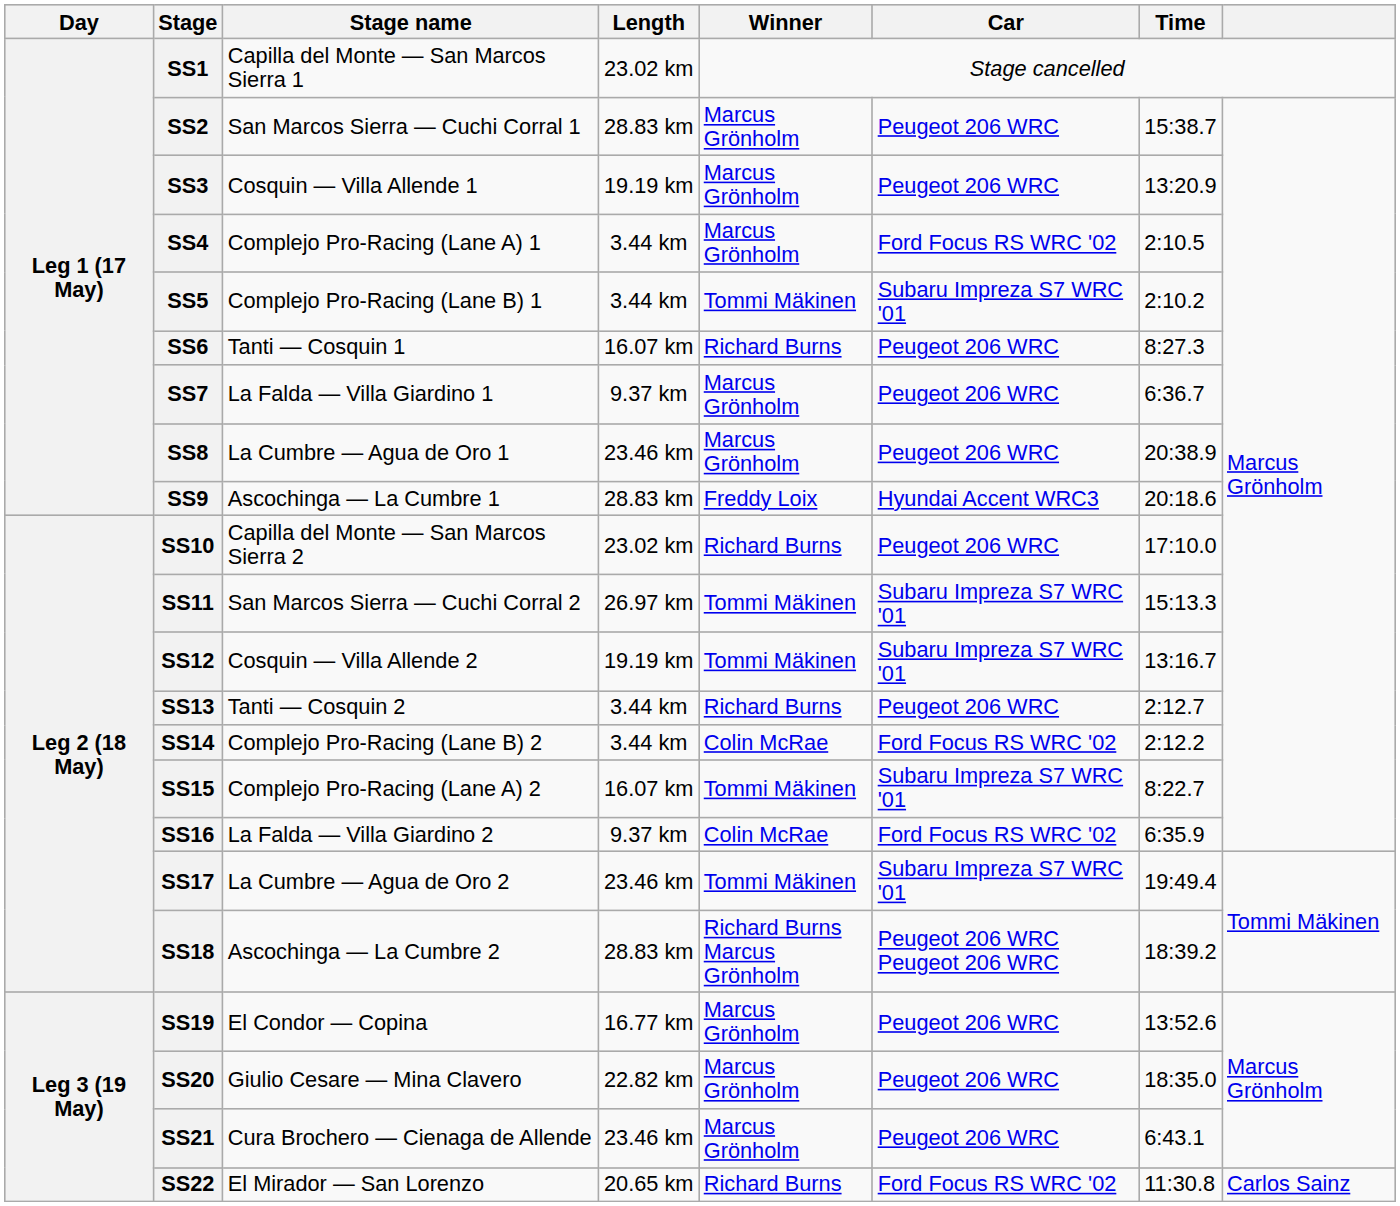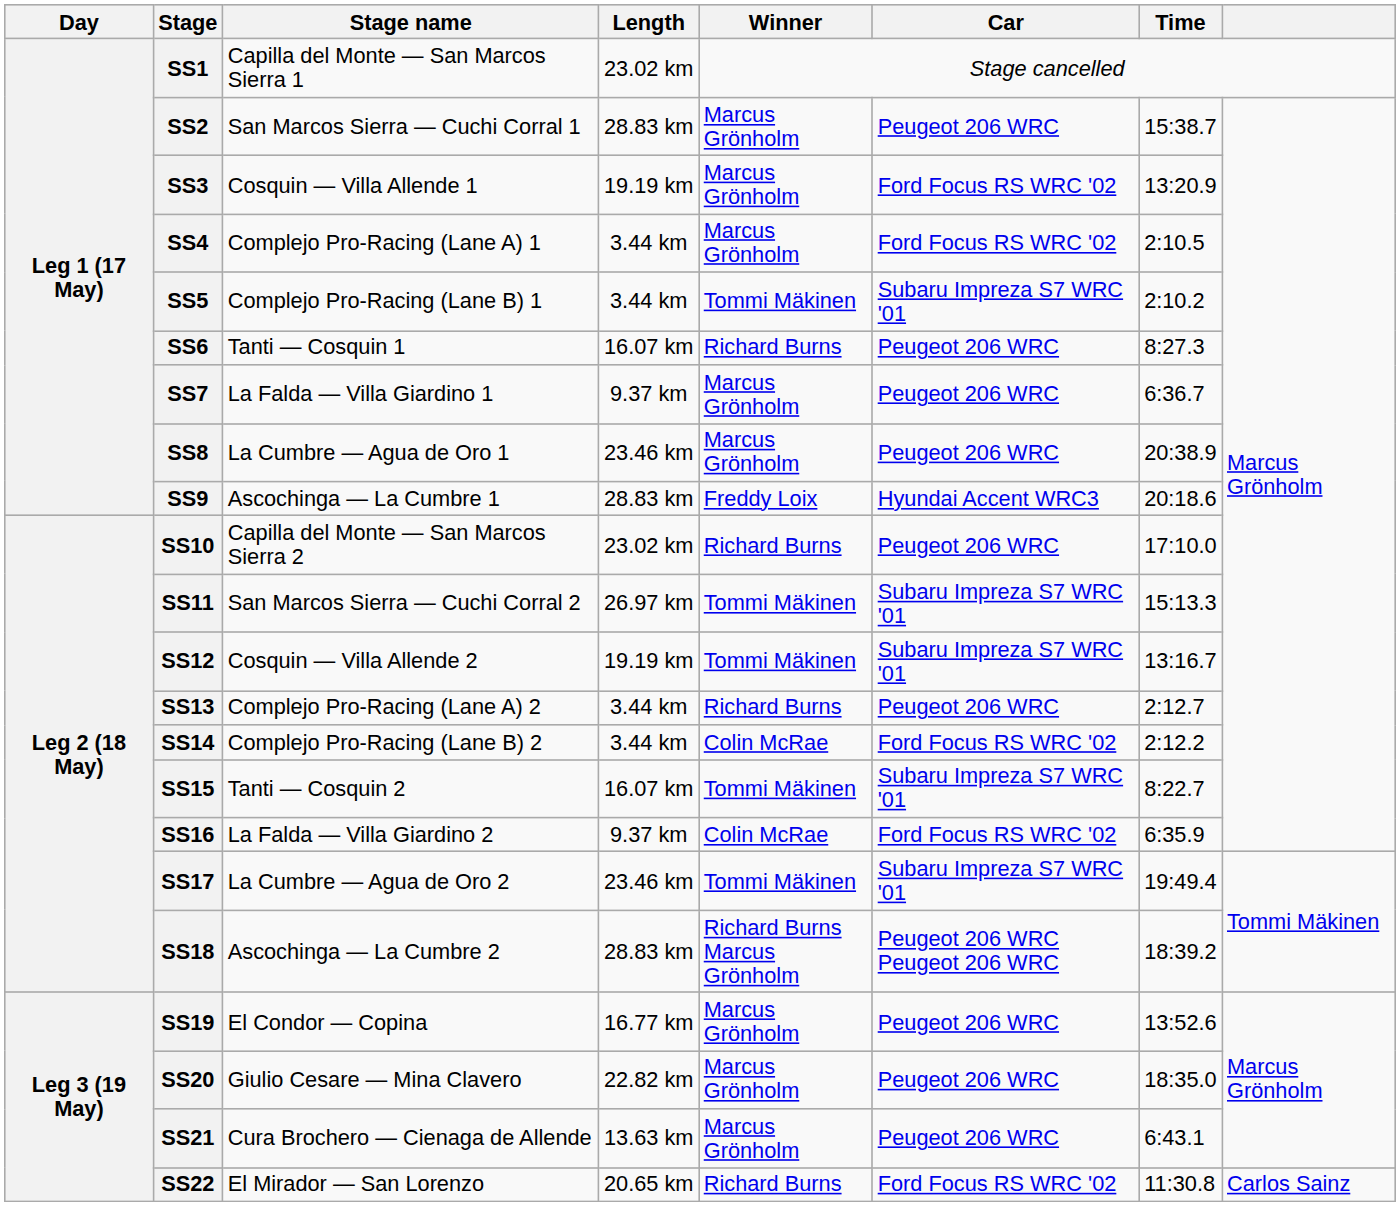 <table class="wikitable" style="font-size: 85%;">
 <tr>
 <th>Day</th>
 <th>Stage</th>
 <th>Stage name</th>
 <th>Length</th>
 <th>Winner</th>
 <th>Car</th>
 <th>Time</th>
 <th></th>
 </tr>
 <tr>
 <th rowspan="9">Leg 1 (17 May)</th>
 <th>SS1</th>
 <td>Capilla del Monte — San Marcos Sierra 1</td>
 <td align="center">23.02 km</td>
 <td colspan="4" align="center"><em>Stage cancelled</em></td>
 </tr>
 <tr>
 <th>SS2</th>
 <td>San Marcos Sierra — Cuchi Corral 1</td>
 <td align="center">28.83 km</td>
 <td> <a href='#'>Marcus Grönholm</a></td>
 <td><a href='#'>Peugeot 206 WRC</a></td>
 <td>15:38.7</td>
 <td rowspan="15"> <a href='#'>Marcus Grönholm</a></td>
 </tr>
 <tr>
 <th>SS3</th>
 <td>Cosquin — Villa Allende 1</td>
 <td align="center">19.19 km</td>
 <td> <a href='#'>Marcus Grönholm</a></td>
-<td><a href='#'>Peugeot 206 WRC</a></td>
+<td><a href='#'>Ford Focus RS WRC '02</a></td>
 <td>13:20.9</td>
 </tr>
 <tr>
 <th>SS4</th>
 <td>Complejo Pro-Racing (Lane A) 1</td>
 <td align="center">3.44 km</td>
 <td> <a href='#'>Marcus Grönholm</a></td>
 <td><a href='#'>Ford Focus RS WRC '02</a></td>
 <td>2:10.5</td>
 </tr>
 <tr>
 <th>SS5</th>
 <td>Complejo Pro-Racing (Lane B) 1</td>
 <td align="center">3.44 km</td>
 <td> <a href='#'>Tommi Mäkinen</a></td>
 <td><a href='#'>Subaru Impreza S7 WRC '01</a></td>
 <td>2:10.2</td>
 </tr>
 <tr>
 <th>SS6</th>
 <td>Tanti — Cosquin 1</td>
 <td align="center">16.07 km</td>
 <td> <a href='#'>Richard Burns</a></td>
 <td><a href='#'>Peugeot 206 WRC</a></td>
 <td>8:27.3</td>
 </tr>
 <tr>
 <th>SS7</th>
 <td>La Falda — Villa Giardino 1</td>
 <td align="center">9.37 km</td>
 <td> <a href='#'>Marcus Grönholm</a></td>
 <td><a href='#'>Peugeot 206 WRC</a></td>
 <td>6:36.7</td>
 </tr>
 <tr>
 <th>SS8</th>
 <td>La Cumbre — Agua de Oro 1</td>
 <td align="center">23.46 km</td>
 <td> <a href='#'>Marcus Grönholm</a></td>
 <td><a href='#'>Peugeot 206 WRC</a></td>
 <td>20:38.9</td>
 </tr>
 <tr>
 <th>SS9</th>
 <td>Ascochinga — La Cumbre 1</td>
 <td align="center">28.83 km</td>
 <td> <a href='#'>Freddy Loix</a></td>
 <td><a href='#'>Hyundai Accent WRC3</a></td>
 <td>20:18.6</td>
 </tr>
 <tr>
 <th rowspan="9">Leg 2 (18 May)</th>
 <th>SS10</th>
 <td>Capilla del Monte — San Marcos Sierra 2</td>
 <td align="center">23.02 km</td>
 <td> <a href='#'>Richard Burns</a></td>
 <td><a href='#'>Peugeot 206 WRC</a></td>
 <td>17:10.0</td>
 </tr>
 <tr>
 <th>SS11</th>
 <td>San Marcos Sierra — Cuchi Corral 2</td>
 <td align="center">26.97 km</td>
 <td> <a href='#'>Tommi Mäkinen</a></td>
 <td><a href='#'>Subaru Impreza S7 WRC '01</a></td>
 <td>15:13.3</td>
 </tr>
 <tr>
 <th>SS12</th>
 <td>Cosquin — Villa Allende 2</td>
 <td align="center">19.19 km</td>
 <td> <a href='#'>Tommi Mäkinen</a></td>
 <td><a href='#'>Subaru Impreza S7 WRC '01</a></td>
 <td>13:16.7</td>
 </tr>
 <tr>
 <th>SS13</th>
-<td>Tanti — Cosquin 2</td>
+<td>Complejo Pro-Racing (Lane A) 2</td>
 <td align="center">3.44 km</td>
 <td> <a href='#'>Richard Burns</a></td>
 <td><a href='#'>Peugeot 206 WRC</a></td>
 <td>2:12.7</td>
 </tr>
 <tr>
 <th>SS14</th>
 <td>Complejo Pro-Racing (Lane B) 2</td>
 <td align="center">3.44 km</td>
 <td> <a href='#'>Colin McRae</a></td>
 <td><a href='#'>Ford Focus RS WRC '02</a></td>
 <td>2:12.2</td>
 </tr>
 <tr>
 <th>SS15</th>
-<td>Complejo Pro-Racing (Lane A) 2</td>
+<td>Tanti — Cosquin 2</td>
 <td align="center">16.07 km</td>
 <td> <a href='#'>Tommi Mäkinen</a></td>
 <td><a href='#'>Subaru Impreza S7 WRC '01</a></td>
 <td>8:22.7</td>
 </tr>
 <tr>
 <th>SS16</th>
 <td>La Falda — Villa Giardino 2</td>
 <td align="center">9.37 km</td>
 <td> <a href='#'>Colin McRae</a></td>
 <td><a href='#'>Ford Focus RS WRC '02</a></td>
 <td>6:35.9</td>
 </tr>
 <tr>
 <th>SS17</th>
 <td>La Cumbre — Agua de Oro 2</td>
 <td align="center">23.46 km</td>
 <td> <a href='#'>Tommi Mäkinen</a></td>
 <td><a href='#'>Subaru Impreza S7 WRC '01</a></td>
 <td>19:49.4</td>
 <td rowspan="2"> <a href='#'>Tommi Mäkinen</a></td>
 </tr>
 <tr>
 <th>SS18</th>
 <td>Ascochinga — La Cumbre 2</td>
 <td align="center">28.83 km</td>
 <td> <a href='#'>Richard Burns</a><br> <a href='#'>Marcus Grönholm</a></td>
 <td><a href='#'>Peugeot 206 WRC</a><br><a href='#'>Peugeot 206 WRC</a></td>
 <td>18:39.2</td>
 </tr>
 <tr>
 <th rowspan="4">Leg 3 (19 May)</th>
 <th>SS19</th>
 <td>El Condor — Copina</td>
 <td align="center">16.77 km</td>
 <td> <a href='#'>Marcus Grönholm</a></td>
 <td><a href='#'>Peugeot 206 WRC</a></td>
 <td>13:52.6</td>
 <td rowspan="3"> <a href='#'>Marcus Grönholm</a></td>
 </tr>
 <tr>
 <th>SS20</th>
 <td>Giulio Cesare — Mina Clavero</td>
 <td align="center">22.82 km</td>
 <td> <a href='#'>Marcus Grönholm</a></td>
 <td><a href='#'>Peugeot 206 WRC</a></td>
 <td>18:35.0</td>
 </tr>
 <tr>
 <th>SS21</th>
 <td>Cura Brochero — Cienaga de Allende</td>
-<td align="center">23.46 km</td>
+<td align="center">13.63 km</td>
 <td> <a href='#'>Marcus Grönholm</a></td>
 <td><a href='#'>Peugeot 206 WRC</a></td>
 <td>6:43.1</td>
 </tr>
 <tr>
 <th>SS22</th>
 <td>El Mirador — San Lorenzo</td>
 <td align="center">20.65 km</td>
 <td> <a href='#'>Richard Burns</a></td>
 <td><a href='#'>Ford Focus RS WRC '02</a></td>
 <td>11:30.8</td>
 <td rowspan="1"> <a href='#'>Carlos Sainz</a></td>
 </tr>
 <tr>
 </tr>
 </table>
